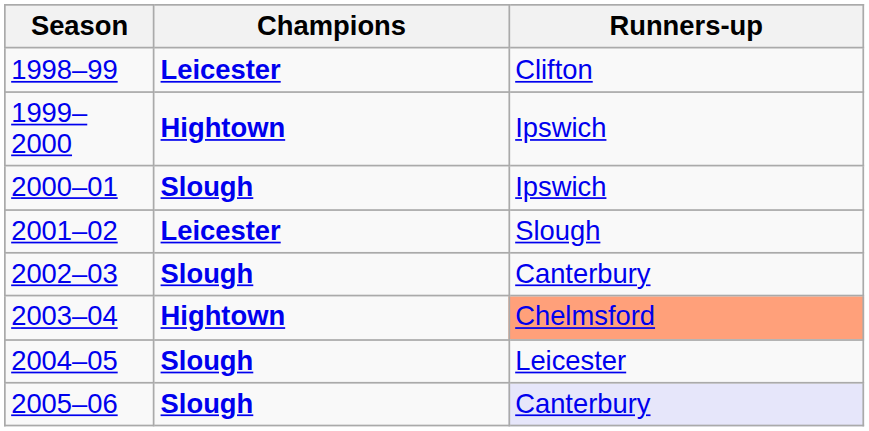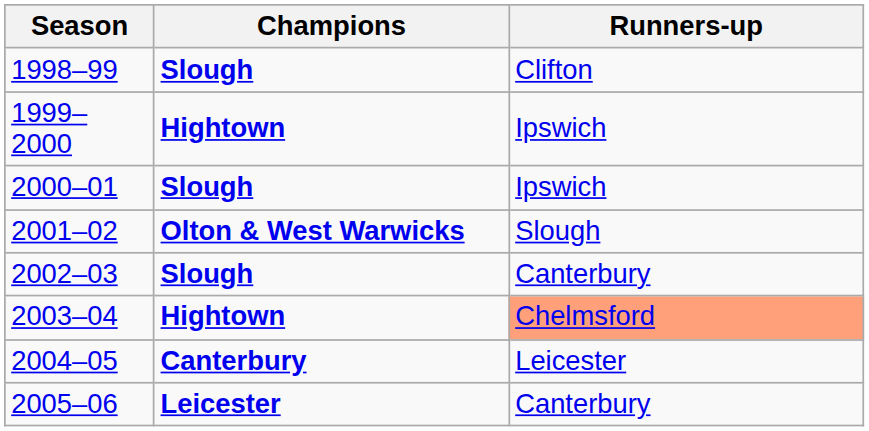 <table class="wikitable sortable">
 <tr>
 <th width=80>Season</th>
 <th width=200>Champions</th>
 <th width=200>Runners-up</th>
 </tr>
 <tr>
 <td><a href='#'>1998–99</a></td>
-<td><strong><a href='#'>Leicester</a></strong></td>
+<td><strong><a href='#'>Slough</a></strong></td>
 <td><a href='#'>Clifton</a></td>
 </tr>
 <tr>
 <td><a href='#'>1999–2000</a></td>
 <td><strong><a href='#'>Hightown</a></strong></td>
 <td><a href='#'>Ipswich</a></td>
 </tr>
 <tr>
 <td><a href='#'>2000–01</a></td>
 <td><strong><a href='#'>Slough</a></strong></td>
 <td><a href='#'>Ipswich</a></td>
 </tr>
 <tr>
 <td><a href='#'>2001–02</a></td>
-<td><strong><a href='#'>Leicester</a></strong></td>
+<td><strong><a href='#'>Olton & West Warwicks</a></strong></td>
 <td><a href='#'>Slough</a></td>
 </tr>
 <tr>
 <td><a href='#'>2002–03</a></td>
 <td><strong><a href='#'>Slough</a></strong></td>
 <td><a href='#'>Canterbury</a></td>
 </tr>
 <tr>
 <td><a href='#'>2003–04</a></td>
 <td><strong><a href='#'>Hightown</a></strong></td>
 <td style="background: lightsalmon;"><a href='#'>Chelmsford</a></td>
 </tr>
 <tr>
 <td><a href='#'>2004–05</a></td>
-<td><strong><a href='#'>Slough</a></strong></td>
+<td><strong><a href='#'>Canterbury</a></strong></td>
 <td><a href='#'>Leicester</a></td>
 </tr>
 <tr>
 <td><a href='#'>2005–06</a></td>
-<td><strong><a href='#'>Slough</a></strong></td>
-<td style="background: lavender;"><a href='#'>Canterbury</a></td>
+<td><strong><a href='#'>Leicester</a></strong></td>
+<td><a href='#'>Canterbury</a></td>
 </tr>
 </table>
